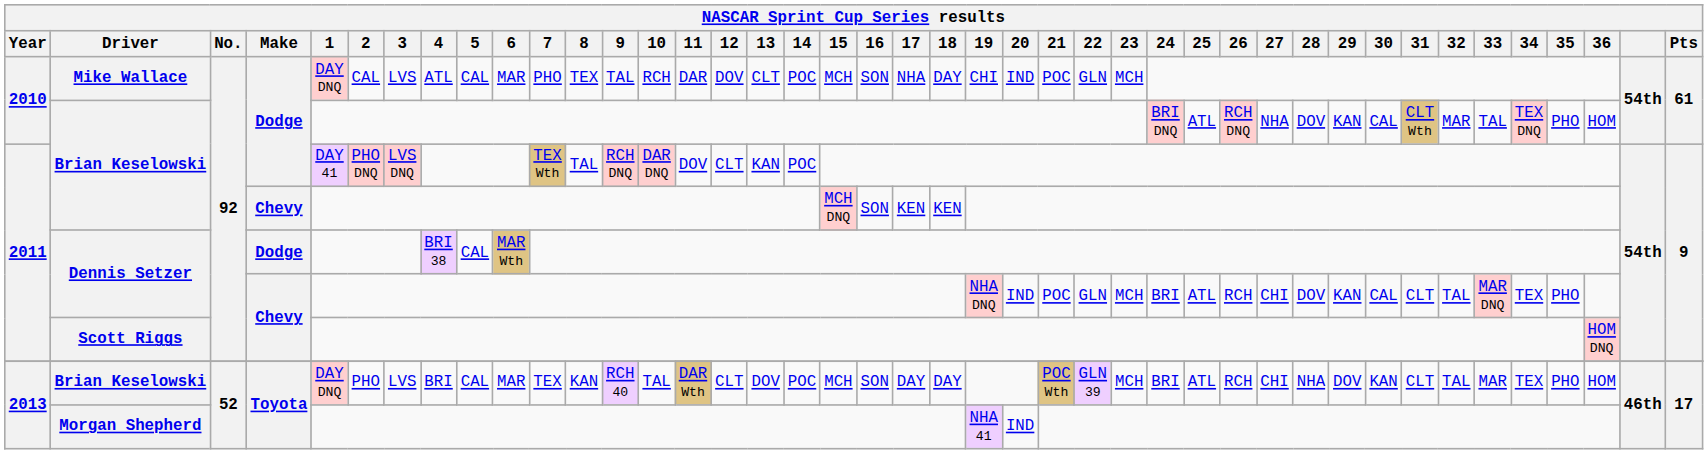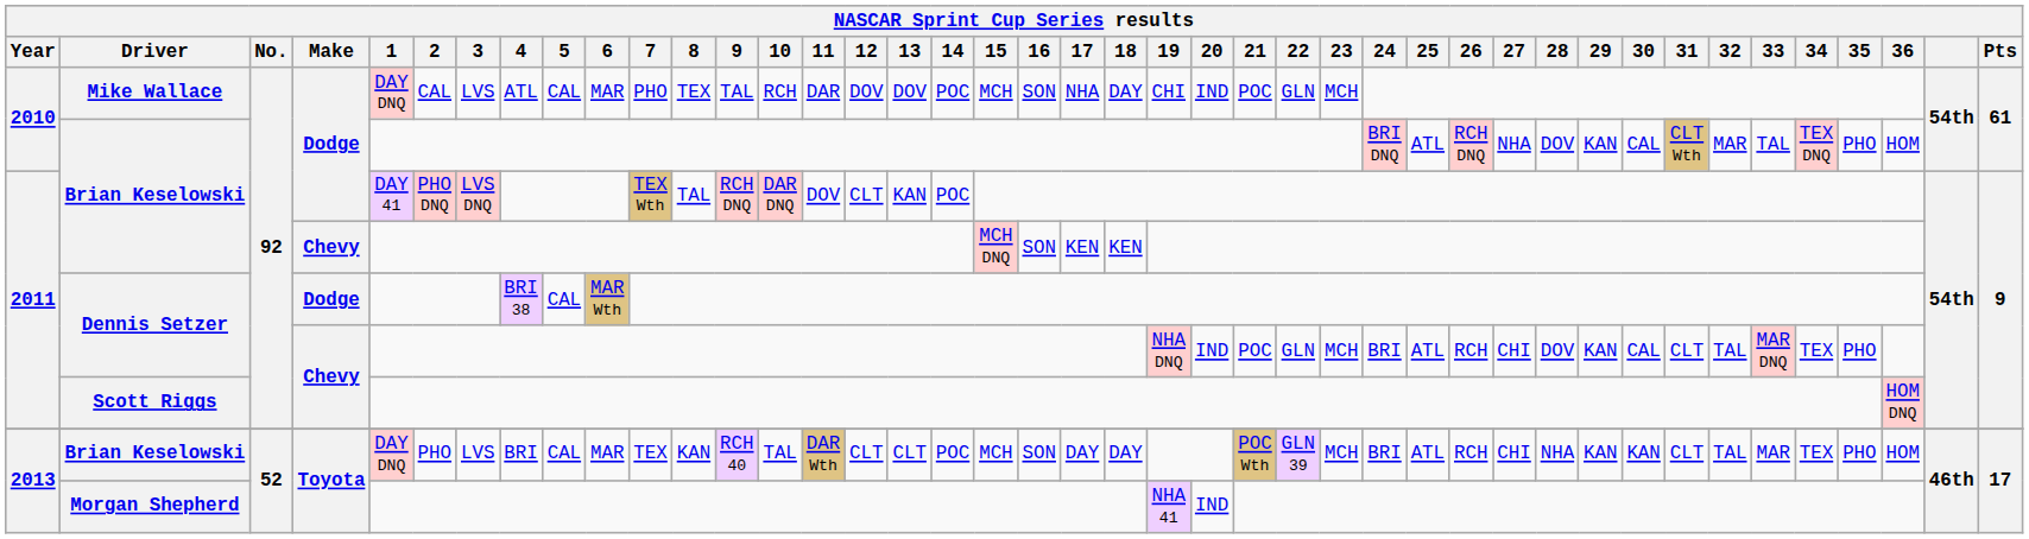 <table class="wikitable" style="text-align:center; font-size:75%">
 <tr>
 <th colspan=45><a href='#'>NASCAR Sprint Cup Series</a> results</th>
 </tr>
 <tr>
 <th>Year</th>
 <th>Driver</th>
 <th>No.</th>
 <th>Make</th>
 <th>1</th>
 <th>2</th>
 <th>3</th>
 <th>4</th>
 <th>5</th>
 <th>6</th>
 <th>7</th>
 <th>8</th>
 <th>9</th>
 <th>10</th>
 <th>11</th>
 <th>12</th>
 <th>13</th>
 <th>14</th>
 <th>15</th>
 <th>16</th>
 <th>17</th>
 <th>18</th>
 <th>19</th>
 <th>20</th>
 <th>21</th>
 <th>22</th>
 <th>23</th>
 <th>24</th>
 <th>25</th>
 <th>26</th>
 <th>27</th>
 <th>28</th>
 <th>29</th>
 <th>30</th>
 <th>31</th>
 <th>32</th>
 <th>33</th>
 <th>34</th>
 <th>35</th>
 <th>36</th>
 <th></th>
 <th>Pts</th>
 </tr>
 <tr>
 <th rowspan=2><a href='#'>2010</a></th>
 <th><a href='#'>Mike Wallace</a></th>
 <th rowspan=7>92</th>
 <th rowspan=3><a href='#'>Dodge</a></th>
 <td style="background:#FFCFCF;"><a href='#'>DAY</a><br><small>DNQ</small></td>
 <td><a href='#'>CAL</a></td>
 <td><a href='#'>LVS</a></td>
 <td><a href='#'>ATL</a></td>
 <td><a href='#'>CAL</a></td>
 <td><a href='#'>MAR</a></td>
 <td><a href='#'>PHO</a></td>
 <td><a href='#'>TEX</a></td>
 <td><a href='#'>TAL</a></td>
 <td><a href='#'>RCH</a></td>
 <td><a href='#'>DAR</a></td>
 <td><a href='#'>DOV</a></td>
-<td><a href='#'>CLT</a></td>
+<td><a href='#'>DOV</a></td>
 <td><a href='#'>POC</a></td>
 <td><a href='#'>MCH</a></td>
 <td><a href='#'>SON</a></td>
 <td><a href='#'>NHA</a></td>
 <td><a href='#'>DAY</a></td>
 <td><a href='#'>CHI</a></td>
 <td><a href='#'>IND</a></td>
 <td><a href='#'>POC</a></td>
 <td><a href='#'>GLN</a></td>
 <td><a href='#'>MCH</a></td>
 <td colspan=13></td>
 <th rowspan=2>54th</th>
 <th rowspan=2>61</th>
 </tr>
 <tr>
 <th rowspan=3><a href='#'>Brian Keselowski</a></th>
 <td colspan=23></td>
 <td style="background:#FFCFCF;"><a href='#'>BRI</a><br><small>DNQ</small></td>
 <td><a href='#'>ATL</a></td>
 <td style="background:#FFCFCF;"><a href='#'>RCH</a><br><small>DNQ</small></td>
 <td><a href='#'>NHA</a></td>
 <td><a href='#'>DOV</a></td>
 <td><a href='#'>KAN</a></td>
 <td><a href='#'>CAL</a></td>
 <td style="background:#DFC484;"><a href='#'>CLT</a><br><small>Wth</small></td>
 <td><a href='#'>MAR</a></td>
 <td><a href='#'>TAL</a></td>
 <td style="background:#FFCFCF;"><a href='#'>TEX</a><br><small>DNQ</small></td>
 <td><a href='#'>PHO</a></td>
 <td><a href='#'>HOM</a></td>
 </tr>
 <tr>
 <th rowspan=5><a href='#'>2011</a></th>
 <td style="background:#EFCFFF;"><a href='#'>DAY</a><br><small>41</small></td>
 <td style="background:#FFCFCF;"><a href='#'>PHO</a><br><small>DNQ</small></td>
 <td style="background:#FFCFCF;"><a href='#'>LVS</a><br><small>DNQ</small></td>
 <td colspan=3></td>
 <td style="background:#DFC484;"><a href='#'>TEX</a><br><small>Wth</small></td>
 <td><a href='#'>TAL</a></td>
 <td style="background:#FFCFCF;"><a href='#'>RCH</a><br><small>DNQ</small></td>
 <td style="background:#FFCFCF;"><a href='#'>DAR</a><br><small>DNQ</small></td>
 <td><a href='#'>DOV</a></td>
 <td><a href='#'>CLT</a></td>
 <td><a href='#'>KAN</a></td>
 <td><a href='#'>POC</a></td>
 <td colspan=22></td>
 <th rowspan=5>54th</th>
 <th rowspan=5>9</th>
 </tr>
 <tr>
 <th><a href='#'>Chevy</a></th>
 <td colspan=14></td>
 <td style="background:#FFCFCF;"><a href='#'>MCH</a><br><small>DNQ</small></td>
 <td><a href='#'>SON</a></td>
 <td><a href='#'>KEN</a></td>
 <td><a href='#'>KEN</a></td>
 <td colspan=18></td>
 </tr>
 <tr>
 <th rowspan=2><a href='#'>Dennis Setzer</a></th>
 <th><a href='#'>Dodge</a></th>
 <td colspan=3></td>
 <td style="background:#EFCFFF;"><a href='#'>BRI</a><br><small>38</small></td>
 <td><a href='#'>CAL</a></td>
 <td style="background:#DFC484;"><a href='#'>MAR</a><br><small>Wth</small></td>
 <td colspan=30></td>
 </tr>
 <tr>
 <th rowspan=2><a href='#'>Chevy</a></th>
 <td colspan=18></td>
 <td style="background:#FFCFCF;"><a href='#'>NHA</a><br><small>DNQ</small></td>
 <td><a href='#'>IND</a></td>
 <td><a href='#'>POC</a></td>
 <td><a href='#'>GLN</a></td>
 <td><a href='#'>MCH</a></td>
 <td><a href='#'>BRI</a></td>
 <td><a href='#'>ATL</a></td>
 <td><a href='#'>RCH</a></td>
 <td><a href='#'>CHI</a></td>
 <td><a href='#'>DOV</a></td>
 <td><a href='#'>KAN</a></td>
 <td><a href='#'>CAL</a></td>
 <td><a href='#'>CLT</a></td>
 <td><a href='#'>TAL</a></td>
 <td style="background:#FFCFCF;"><a href='#'>MAR</a><br><small>DNQ</small></td>
 <td><a href='#'>TEX</a></td>
 <td><a href='#'>PHO</a></td>
 <td colspan=1></td>
 </tr>
 <tr>
 <th><a href='#'>Scott Riggs</a></th>
 <td colspan=35></td>
 <td style="background:#FFCFCF;"><a href='#'>HOM</a><br><small>DNQ</small></td>
 </tr>
 <tr>
 </tr>
 <tr>
 <th rowspan=2><a href='#'>2013</a></th>
 <th><a href='#'>Brian Keselowski</a></th>
 <th rowspan=2>52</th>
 <th rowspan=2><a href='#'>Toyota</a></th>
 <td style="background:#FFCFCF;"><a href='#'>DAY</a><br><small>DNQ</small></td>
 <td><a href='#'>PHO</a></td>
 <td><a href='#'>LVS</a></td>
 <td><a href='#'>BRI</a></td>
 <td><a href='#'>CAL</a></td>
 <td><a href='#'>MAR</a></td>
 <td><a href='#'>TEX</a></td>
 <td><a href='#'>KAN</a></td>
 <td style="background:#EFCFFF;"><a href='#'>RCH</a><br><small>40</small></td>
 <td><a href='#'>TAL</a></td>
 <td style="background:#DFC484;"><a href='#'>DAR</a><br><small>Wth</small></td>
 <td><a href='#'>CLT</a></td>
-<td><a href='#'>DOV</a></td>
+<td><a href='#'>CLT</a></td>
 <td><a href='#'>POC</a></td>
 <td><a href='#'>MCH</a></td>
 <td><a href='#'>SON</a></td>
 <td><a href='#'>DAY</a></td>
 <td><a href='#'>DAY</a></td>
 <td colspan=2></td>
 <td style="background:#DFC484;"><a href='#'>POC</a><br><small>Wth</small></td>
 <td style="background:#EFCFFF;"><a href='#'>GLN</a><br><small>39</small></td>
 <td><a href='#'>MCH</a></td>
 <td><a href='#'>BRI</a></td>
 <td><a href='#'>ATL</a></td>
 <td><a href='#'>RCH</a></td>
 <td><a href='#'>CHI</a></td>
 <td><a href='#'>NHA</a></td>
-<td><a href='#'>DOV</a></td>
+<td><a href='#'>KAN</a></td>
 <td><a href='#'>KAN</a></td>
 <td><a href='#'>CLT</a></td>
 <td><a href='#'>TAL</a></td>
 <td><a href='#'>MAR</a></td>
 <td><a href='#'>TEX</a></td>
 <td><a href='#'>PHO</a></td>
 <td><a href='#'>HOM</a></td>
 <th rowspan=2>46th</th>
 <th rowspan=2>17</th>
 </tr>
 <tr>
 <th><a href='#'>Morgan Shepherd</a></th>
 <td colspan=18></td>
 <td style="background:#EFCFFF;"><a href='#'>NHA</a><br><small>41</small></td>
 <td><a href='#'>IND</a></td>
 <td colspan=16></td>
 </tr>
 </table>
